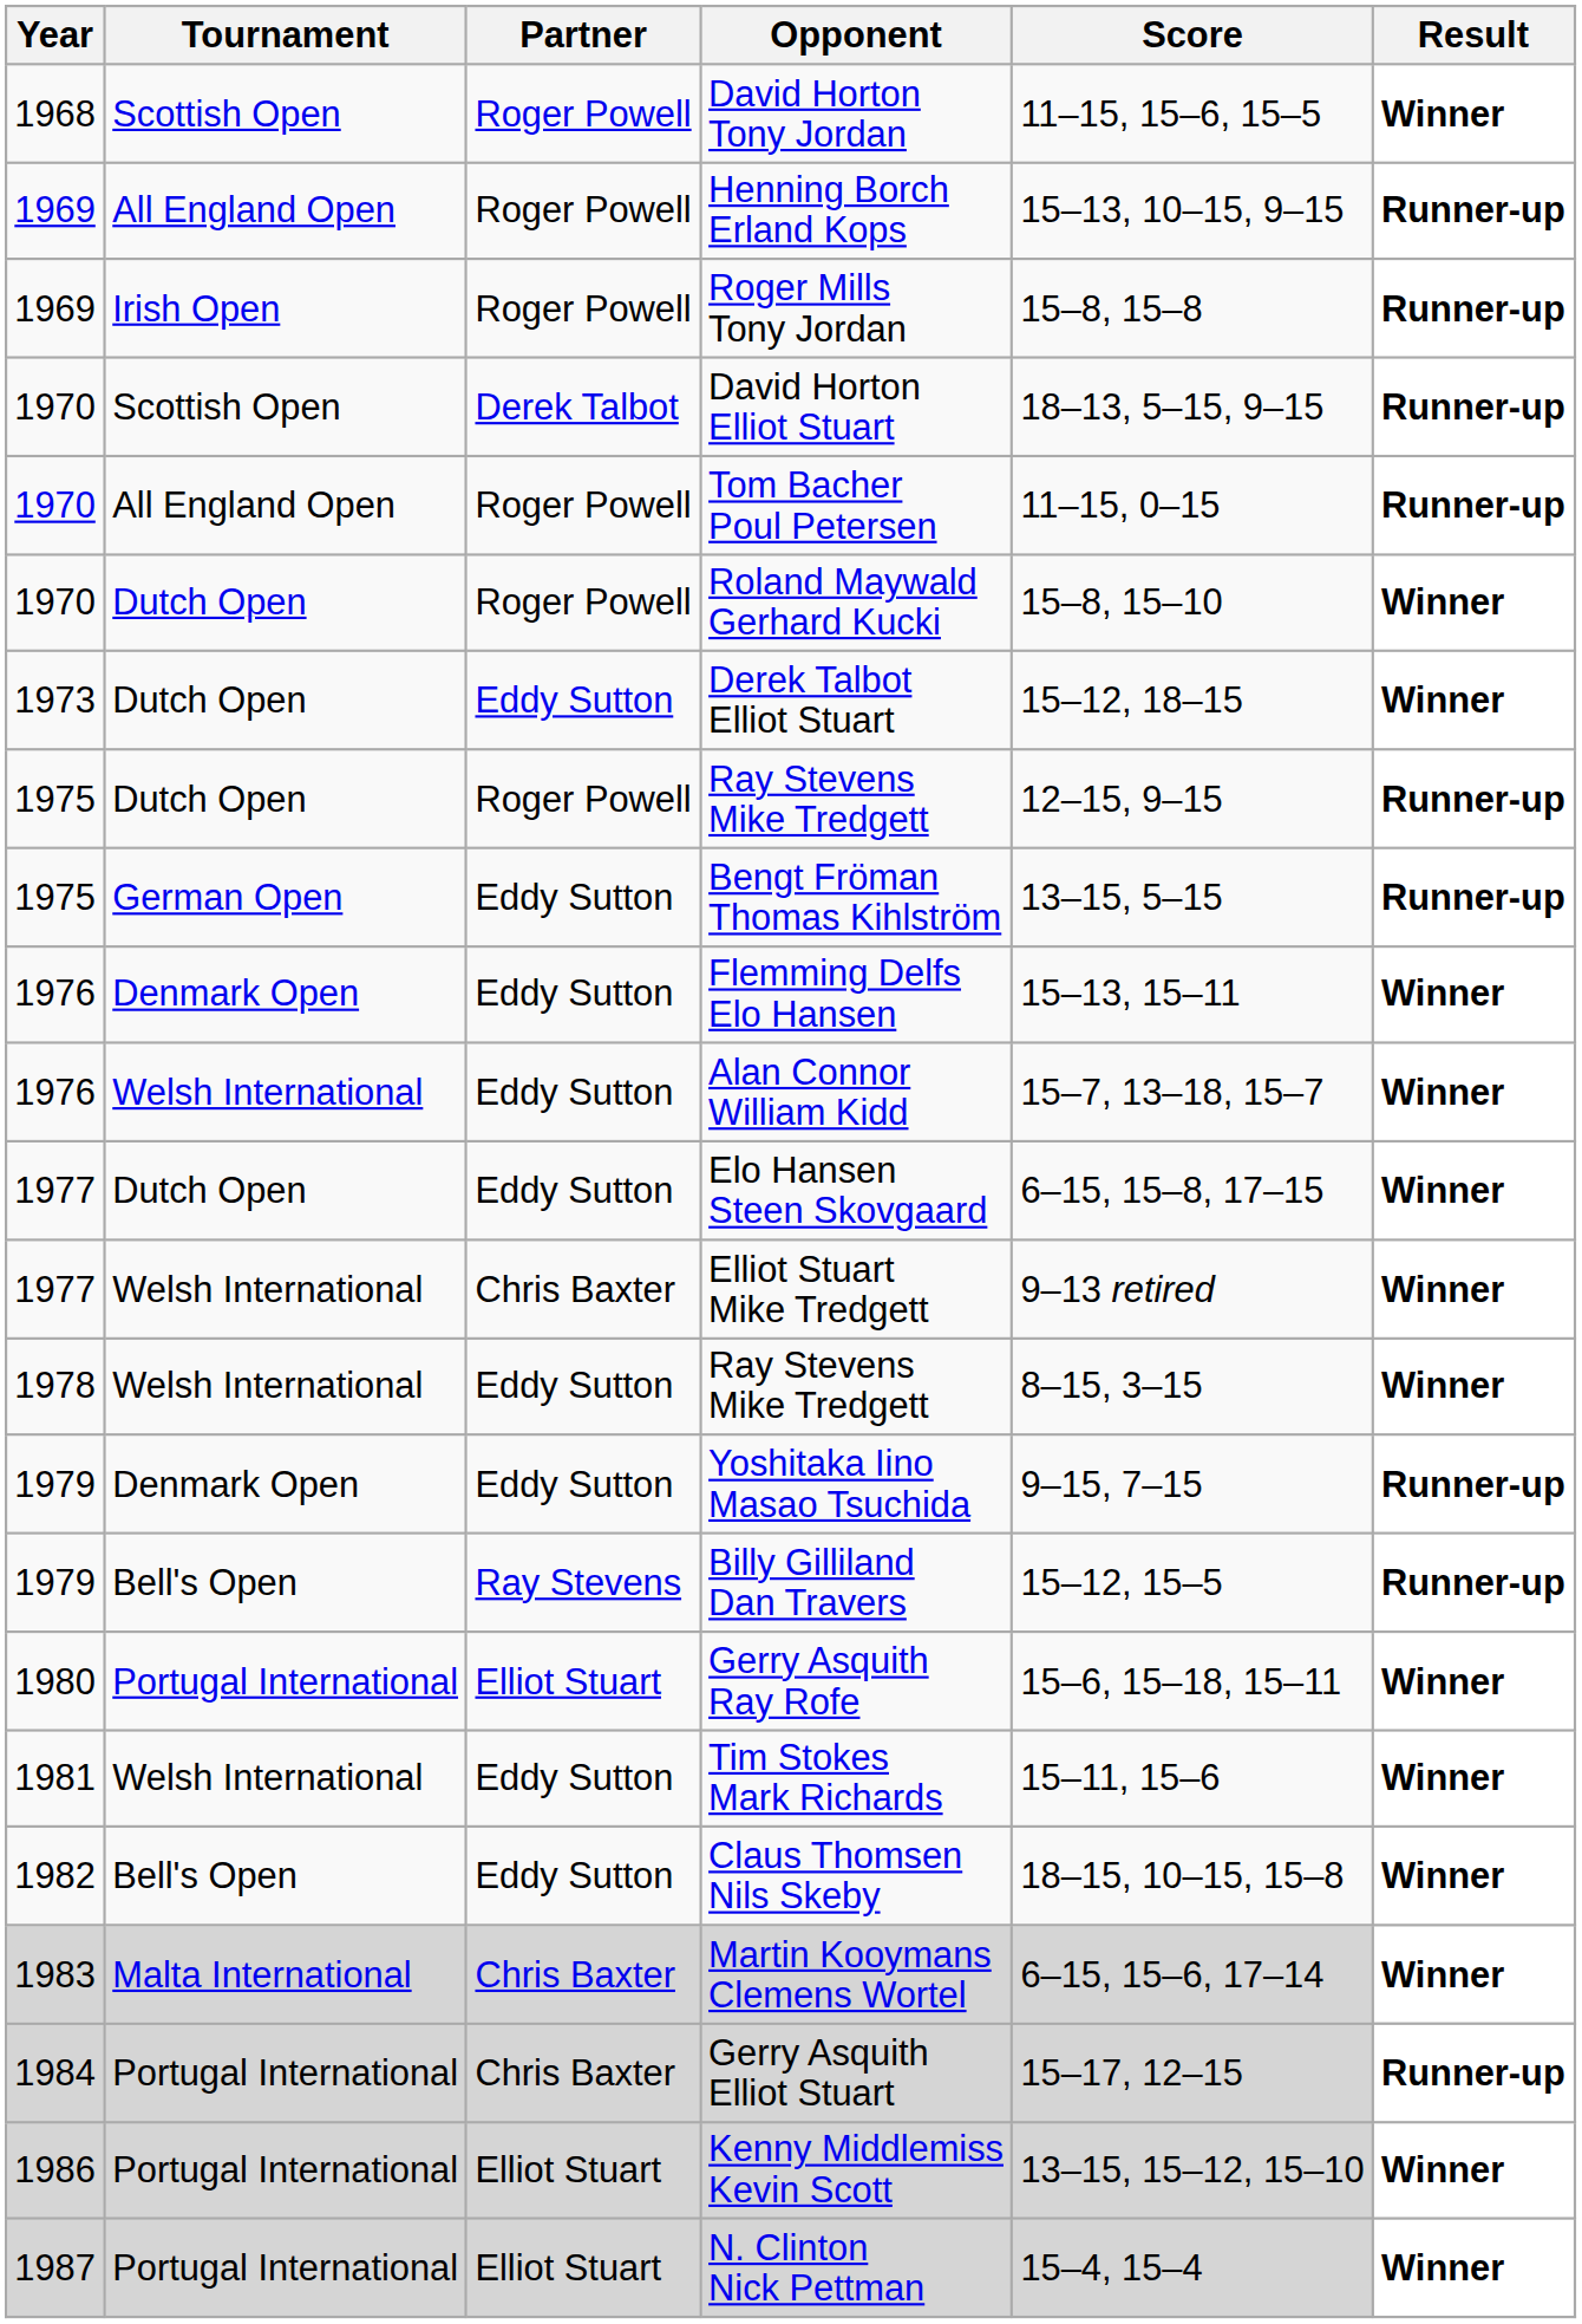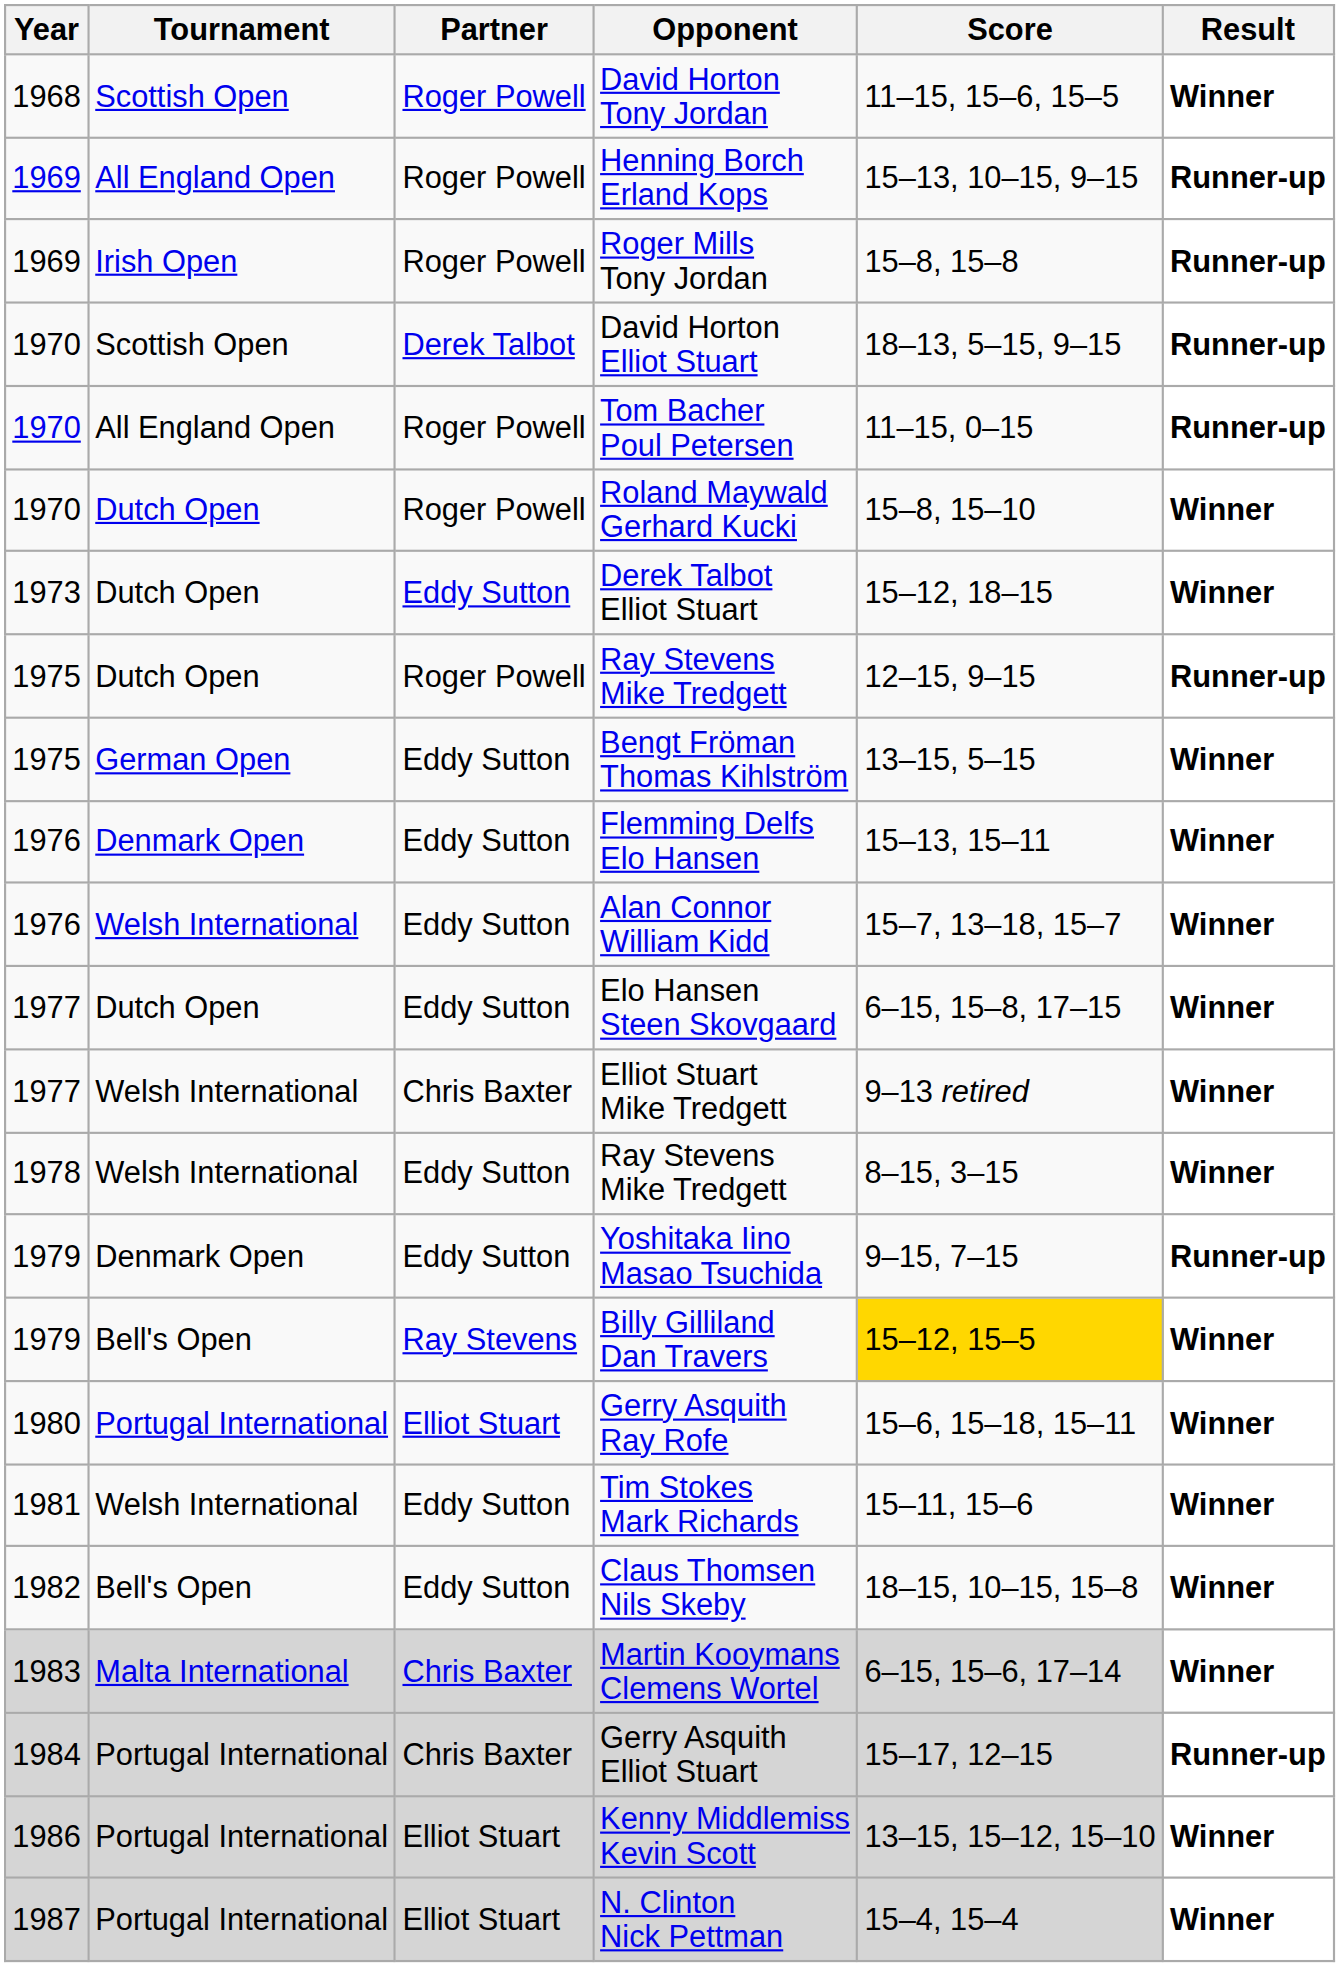 <table class="sortable wikitable" style="font-size: 90%;">
 <tr>
 <th>Year</th>
 <th>Tournament</th>
 <th>Partner</th>
 <th>Opponent</th>
 <th>Score</th>
 <th>Result</th>
 </tr>
 <tr>
 <td align="center">1968</td>
 <td align="left"><a href='#'>Scottish Open</a></td>
 <td align="left"> <a href='#'>Roger Powell</a></td>
 <td align="left"> <a href='#'>David Horton</a><br> <a href='#'>Tony Jordan</a></td>
 <td align="left">11–15, 15–6, 15–5</td>
 <td style="text-align:left; background: white"> <strong>Winner</strong></td>
 </tr>
 <tr>
 <td align="center"><a href='#'>1969</a></td>
 <td align="left"><a href='#'>All England Open</a></td>
 <td align="left"> Roger Powell</td>
 <td align="left"> <a href='#'>Henning Borch</a><br> <a href='#'>Erland Kops</a></td>
 <td align="left">15–13, 10–15, 9–15</td>
 <td style="text-align:left; background: white"> <strong>Runner-up</strong></td>
 </tr>
 <tr>
 <td align="center">1969</td>
 <td align="left"><a href='#'>Irish Open</a></td>
 <td align="left"> Roger Powell</td>
 <td align="left"> <a href='#'>Roger Mills</a><br> Tony Jordan</td>
 <td align="left">15–8, 15–8</td>
 <td style="text-align:left; background: white"> <strong>Runner-up</strong></td>
 </tr>
 <tr>
 <td align="center">1970</td>
 <td align="left">Scottish Open</td>
 <td align="left"> <a href='#'>Derek Talbot</a></td>
 <td align="left"> David Horton<br> <a href='#'>Elliot Stuart</a></td>
 <td align="left">18–13, 5–15, 9–15</td>
 <td style="text-align:left; background: white"> <strong>Runner-up</strong></td>
 </tr>
 <tr>
 <td align="center"><a href='#'>1970</a></td>
 <td align="left">All England Open</td>
 <td align="left"> Roger Powell</td>
 <td align="left"> <a href='#'>Tom Bacher</a><br> <a href='#'>Poul Petersen</a></td>
 <td align="left">11–15, 0–15</td>
 <td style="text-align:left; background: white"> <strong>Runner-up</strong></td>
 </tr>
 <tr>
 <td align="center">1970</td>
 <td align="left"><a href='#'>Dutch Open</a></td>
 <td align="left"> Roger Powell</td>
 <td align="left"> <a href='#'>Roland Maywald</a><br> <a href='#'>Gerhard Kucki</a></td>
 <td align="left">15–8, 15–10</td>
 <td style="text-align:left; background: white"> <strong>Winner</strong></td>
 </tr>
 <tr>
 <td align="center">1973</td>
 <td align="left">Dutch Open</td>
 <td align="left"> <a href='#'>Eddy Sutton</a></td>
 <td align="left"> <a href='#'>Derek Talbot</a><br> Elliot Stuart</td>
 <td align="left">15–12, 18–15</td>
 <td style="text-align:left; background: white"> <strong>Winner</strong></td>
 </tr>
 <tr>
 <td align="center">1975</td>
 <td align="left">Dutch Open</td>
 <td align="left"> Roger Powell</td>
 <td align="left"> <a href='#'>Ray Stevens</a><br> <a href='#'>Mike Tredgett</a></td>
 <td align="left">12–15, 9–15</td>
 <td style="text-align:left; background: white"> <strong>Runner-up</strong></td>
 </tr>
 <tr>
 <td align="center">1975</td>
 <td align="left"><a href='#'>German Open</a></td>
 <td align="left"> Eddy Sutton</td>
 <td align="left"> <a href='#'>Bengt Fröman</a><br> <a href='#'>Thomas Kihlström</a></td>
 <td align="left">13–15, 5–15</td>
-<td style="text-align:left; background: white"> <strong>Runner-up</strong></td>
+<td style="text-align:left; background: white"> <strong>Winner</strong></td>
 </tr>
 <tr>
 <td align="center">1976</td>
 <td align="left"><a href='#'>Denmark Open</a></td>
 <td align="left"> Eddy Sutton</td>
 <td align="left"> <a href='#'>Flemming Delfs</a><br> <a href='#'>Elo Hansen</a></td>
 <td align="left">15–13, 15–11</td>
 <td style="text-align:left; background: white"> <strong>Winner</strong></td>
 </tr>
 <tr>
 <td align="center">1976</td>
 <td align="left"><a href='#'>Welsh International</a></td>
 <td align="left"> Eddy Sutton</td>
 <td align="left"> <a href='#'>Alan Connor</a><br> <a href='#'>William Kidd</a></td>
 <td align="left">15–7, 13–18, 15–7</td>
 <td style="text-align:left; background: white"> <strong>Winner</strong></td>
 </tr>
 <tr>
 <td align="center">1977</td>
 <td align="left">Dutch Open</td>
 <td align="left"> Eddy Sutton</td>
 <td align="left"> Elo Hansen<br> <a href='#'>Steen Skovgaard</a></td>
 <td align="left">6–15, 15–8, 17–15</td>
 <td style="text-align:left; background: white"> <strong>Winner</strong></td>
 </tr>
 <tr>
 <td align="center">1977</td>
 <td align="left">Welsh International</td>
 <td align="left"> Chris Baxter</td>
 <td align="left"> Elliot Stuart<br> Mike Tredgett</td>
 <td align="left">9–13 <em>retired</em></td>
 <td style="text-align:left; background: white"> <strong>Winner</strong></td>
 </tr>
 <tr>
 <td align="center">1978</td>
 <td align="left">Welsh International</td>
 <td align="left"> Eddy Sutton</td>
 <td align="left"> Ray Stevens<br> Mike Tredgett</td>
 <td align="left">8–15, 3–15</td>
 <td style="text-align:left; background: white"> <strong>Winner</strong></td>
 </tr>
 <tr>
 <td align="center">1979</td>
 <td align="left">Denmark Open</td>
 <td align="left"> Eddy Sutton</td>
 <td align="left"> <a href='#'>Yoshitaka Iino</a><br> <a href='#'>Masao Tsuchida</a></td>
 <td align="left">9–15, 7–15</td>
 <td style="text-align:left; background: white"> <strong>Runner-up</strong></td>
 </tr>
 <tr>
 <td align="center">1979</td>
 <td align="left">Bell's Open</td>
 <td align="left"> <a href='#'>Ray Stevens</a></td>
 <td align="left"> <a href='#'>Billy Gilliland</a><br> <a href='#'>Dan Travers</a></td>
-<td align="left">15–12, 15–5</td>
-<td style="text-align:left; background: white"> <strong>Runner-up</strong></td>
+<td align="left" style="background: gold;">15–12, 15–5</td>
+<td style="text-align:left; background: white"> <strong>Winner</strong></td>
 </tr>
 <tr>
 <td align="center">1980</td>
 <td align="left"><a href='#'>Portugal International</a></td>
 <td align="left"> <a href='#'>Elliot Stuart</a></td>
 <td align="left"> <a href='#'>Gerry Asquith</a><br> <a href='#'>Ray Rofe</a></td>
 <td align="left">15–6, 15–18, 15–11</td>
 <td style="text-align:left; background: white"> <strong>Winner</strong></td>
 </tr>
 <tr>
 <td align="center">1981</td>
 <td align="left">Welsh International</td>
 <td align="left"> Eddy Sutton</td>
 <td align="left"> <a href='#'>Tim Stokes</a><br> <a href='#'>Mark Richards</a></td>
 <td align="left">15–11, 15–6</td>
 <td style="text-align:left; background: white"> <strong>Winner</strong></td>
 </tr>
 <tr>
 <td align="center">1982</td>
 <td align="left">Bell's Open</td>
 <td align="left"> Eddy Sutton</td>
 <td align="left"> <a href='#'>Claus Thomsen</a><br> <a href='#'>Nils Skeby</a></td>
 <td align="left">18–15, 10–15, 15–8</td>
 <td style="text-align:left; background: white"> <strong>Winner</strong></td>
 </tr>
 <tr style="background:#D5D5D5">
 <td align="center">1983</td>
 <td align="left"><a href='#'>Malta International</a></td>
 <td align="left"> <a href='#'>Chris Baxter</a></td>
 <td align="left"> <a href='#'>Martin Kooymans</a><br> <a href='#'>Clemens Wortel</a></td>
 <td align="left">6–15, 15–6, 17–14</td>
 <td style="text-align:left; background: white"> <strong>Winner</strong></td>
 </tr>
 <tr style="background:#D5D5D5">
 <td align="center">1984</td>
 <td align="left">Portugal International</td>
 <td align="left"> Chris Baxter</td>
 <td align="left"> Gerry Asquith<br> Elliot Stuart</td>
 <td align="left">15–17, 12–15</td>
 <td style="text-align:left; background: white"> <strong>Runner-up</strong></td>
 </tr>
 <tr style="background:#D5D5D5">
 <td align="center">1986</td>
 <td align="left">Portugal International</td>
 <td align="left"> Elliot Stuart</td>
 <td align="left"> <a href='#'>Kenny Middlemiss</a><br> <a href='#'>Kevin Scott</a></td>
 <td align="left">13–15, 15–12, 15–10</td>
 <td style="text-align:left; background: white"> <strong>Winner</strong></td>
 </tr>
 <tr style="background:#D5D5D5">
 <td align="center">1987</td>
 <td align="left">Portugal International</td>
 <td align="left"> Elliot Stuart</td>
 <td align="left"> <a href='#'>N. Clinton</a><br> <a href='#'>Nick Pettman</a></td>
 <td align="left">15–4, 15–4</td>
 <td style="text-align:left; background: white"> <strong>Winner</strong></td>
 </tr>
 </table>
